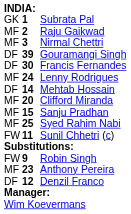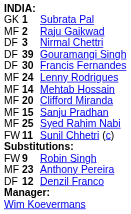 <table style="font-size: 90%" cellspacing="0" cellpadding="0">
 <tr>
 <td colspan=4><br><strong>INDIA:</strong></td>
 </tr>
 <tr>
 <th width="25"></th>
 <th width="25"></th>
 </tr>
 <tr>
 <td>GK</td>
 <td><strong>1</strong></td>
 <td><a href='#'>Subrata Pal</a></td>
 </tr>
 <tr>
 <td>MF</td>
 <td><strong>2</strong></td>
 <td><a href='#'>Raju Gaikwad</a></td>
 </tr>
 <tr>
-<td>MF</td>
+<td>DF</td>
 <td><strong>3</strong></td>
 <td><a href='#'>Nirmal Chettri</a></td>
 <td></td>
 <td></td>
 </tr>
 <tr>
 <td>DF</td>
 <td><strong>39</strong></td>
 <td><a href='#'>Gouramangi Singh</a></td>
 </tr>
 <tr>
 <td>DF</td>
 <td><strong>30</strong></td>
 <td><a href='#'>Francis Fernandes</a></td>
 </tr>
 <tr>
 <td>MF</td>
 <td><strong>24</strong></td>
 <td><a href='#'>Lenny Rodrigues</a></td>
 </tr>
 <tr>
-<td>DF</td>
+<td>MF</td>
 <td><strong>14</strong></td>
 <td><a href='#'>Mehtab Hossain</a></td>
 </tr>
 <tr>
 <td>MF</td>
 <td><strong>20</strong></td>
 <td><a href='#'>Clifford Miranda</a></td>
 <td></td>
 <td></td>
 </tr>
 <tr>
 <td>MF</td>
 <td><strong>15</strong></td>
 <td><a href='#'>Sanju Pradhan</a></td>
 <td></td>
 <td></td>
 </tr>
 <tr>
 <td>MF</td>
 <td><strong>25</strong></td>
 <td><a href='#'>Syed Rahim Nabi</a></td>
 </tr>
 <tr>
 <td>FW</td>
 <td><strong>11</strong></td>
 <td><a href='#'>Sunil Chhetri</a> (<a href='#'>c</a>)</td>
 </tr>
 <tr>
 <td colspan=3><strong>Substitutions:</strong></td>
 </tr>
 <tr>
 <td>FW</td>
 <td><strong>9</strong></td>
 <td><a href='#'>Robin Singh</a></td>
 <td></td>
 <td></td>
 </tr>
 <tr>
 <td>MF</td>
 <td><strong>23</strong></td>
 <td><a href='#'>Anthony Pereira</a></td>
 <td></td>
 <td></td>
 </tr>
 <tr>
 <td>DF</td>
 <td><strong>12</strong></td>
 <td><a href='#'>Denzil Franco</a></td>
 <td></td>
 <td></td>
 </tr>
 <tr>
 <td colspan=3><strong>Manager:</strong></td>
 </tr>
 <tr>
 <td colspan=3> <a href='#'>Wim Koevermans</a></td>
 </tr>
 </table>
